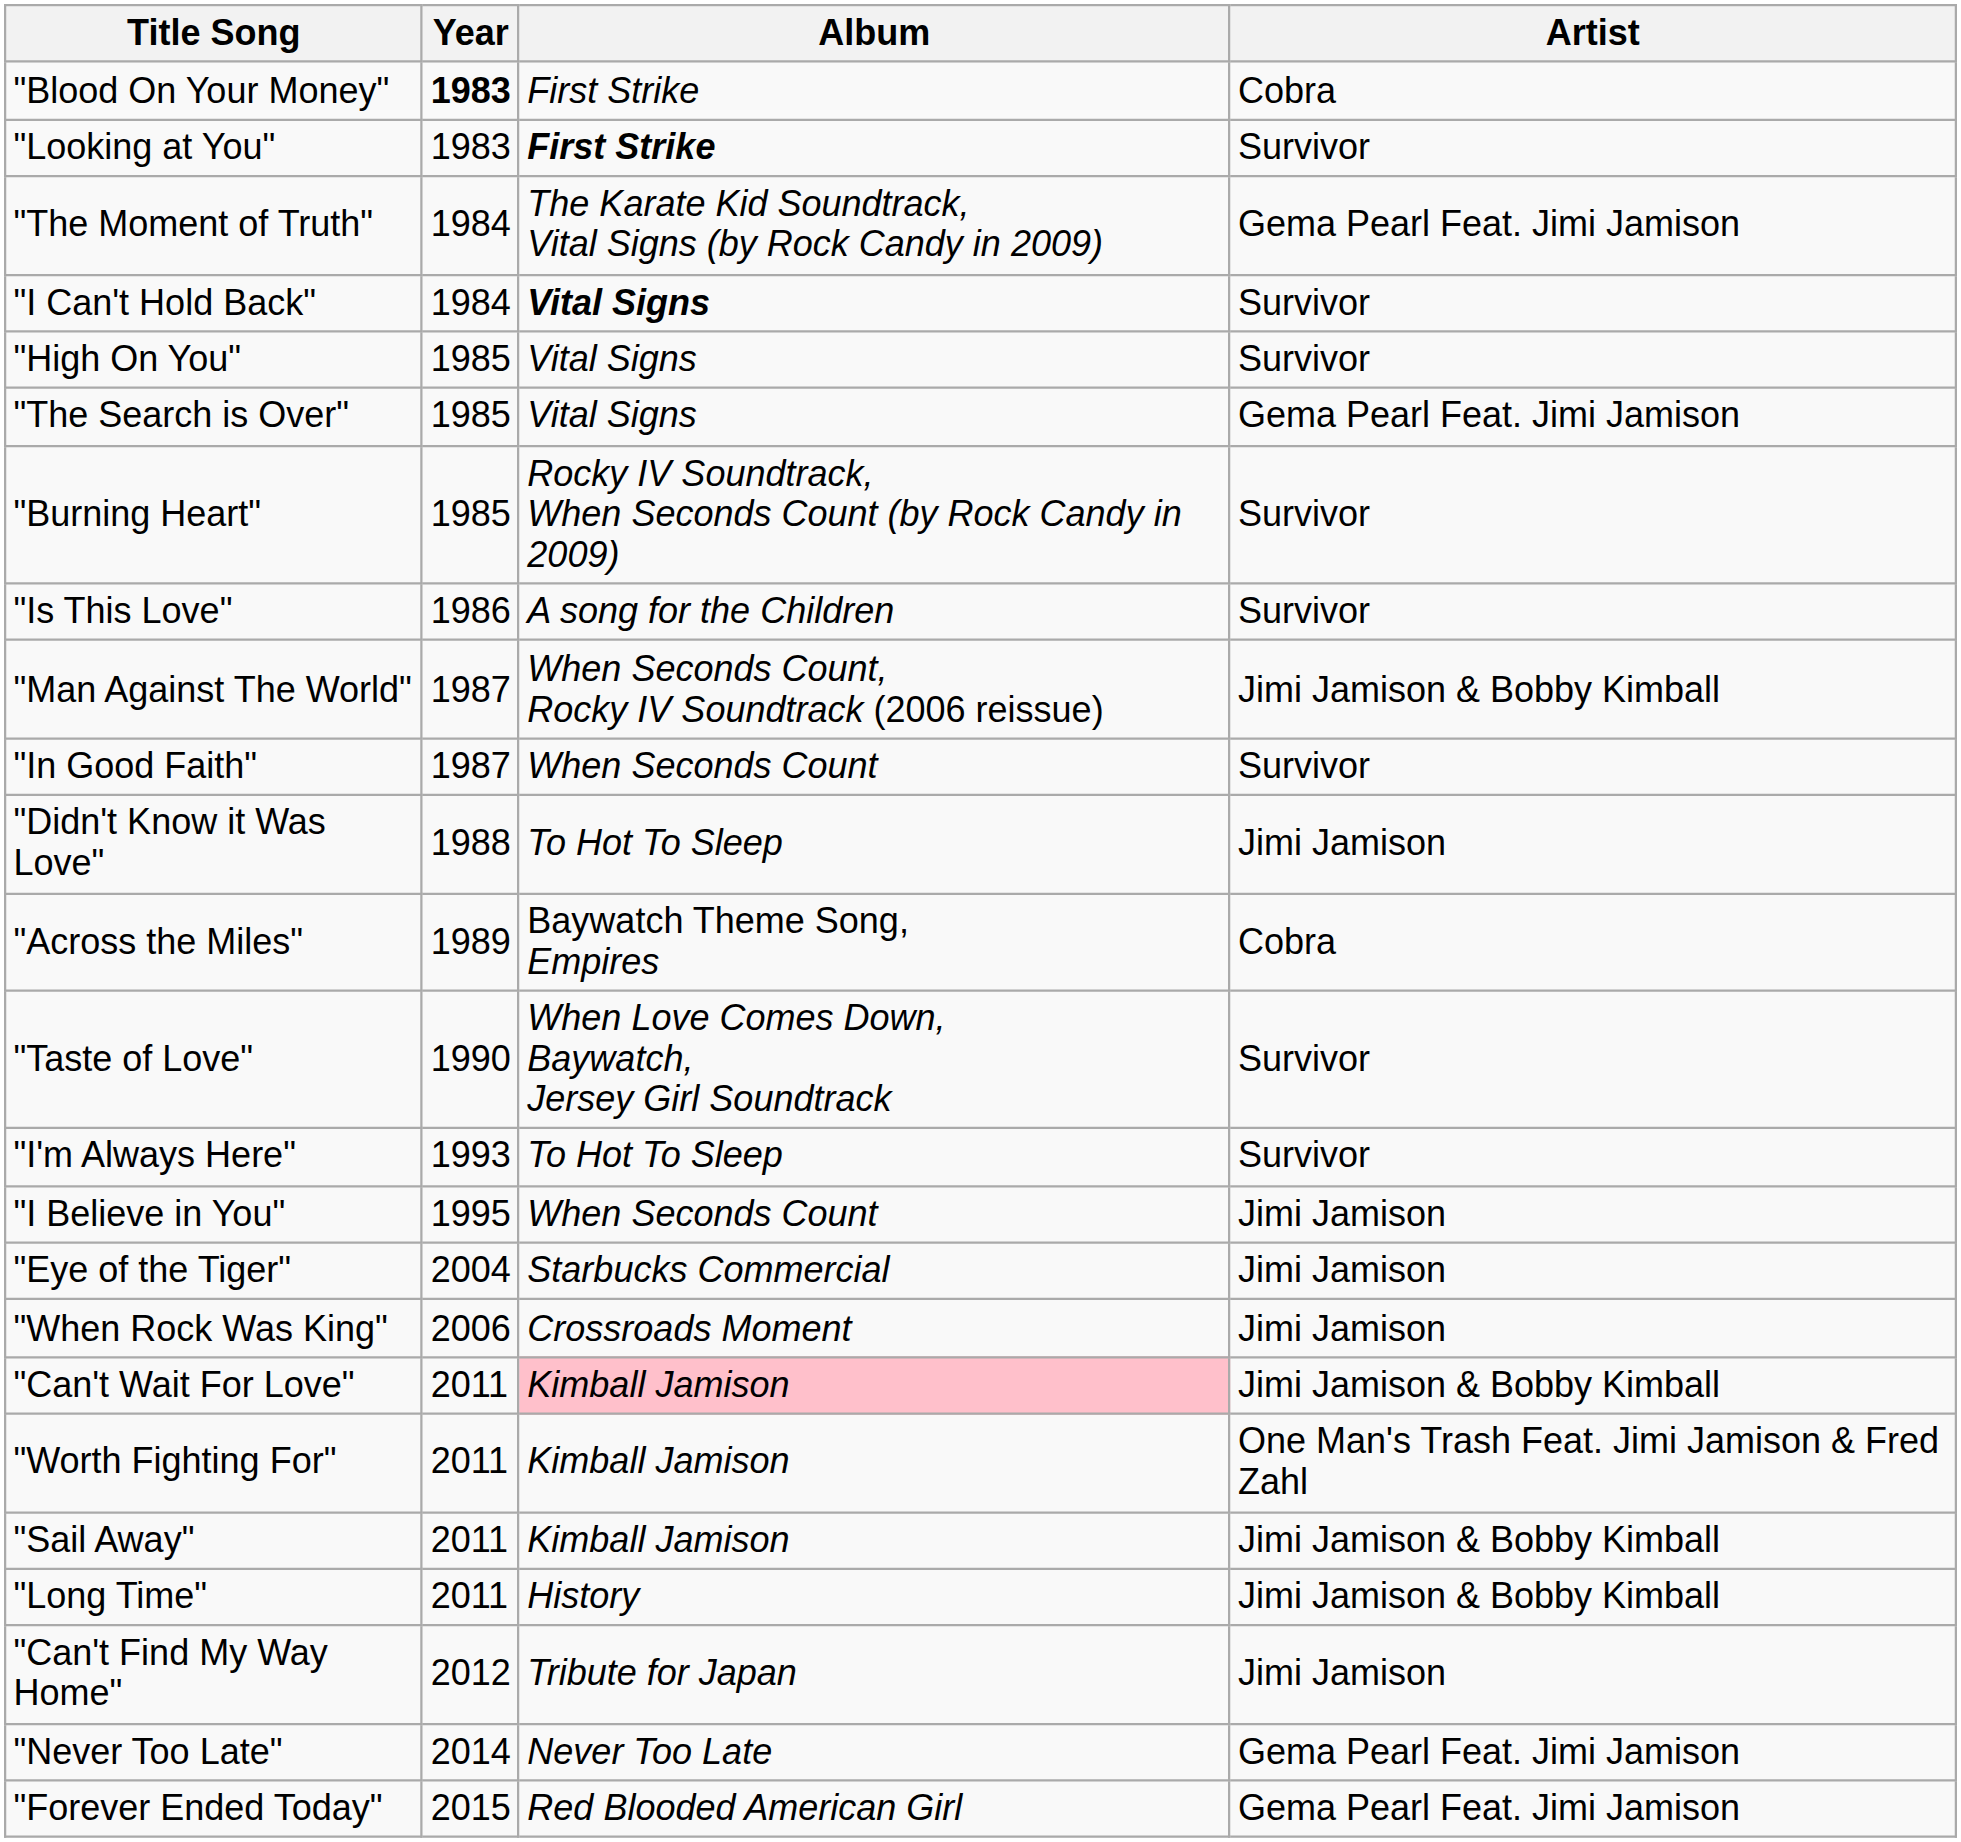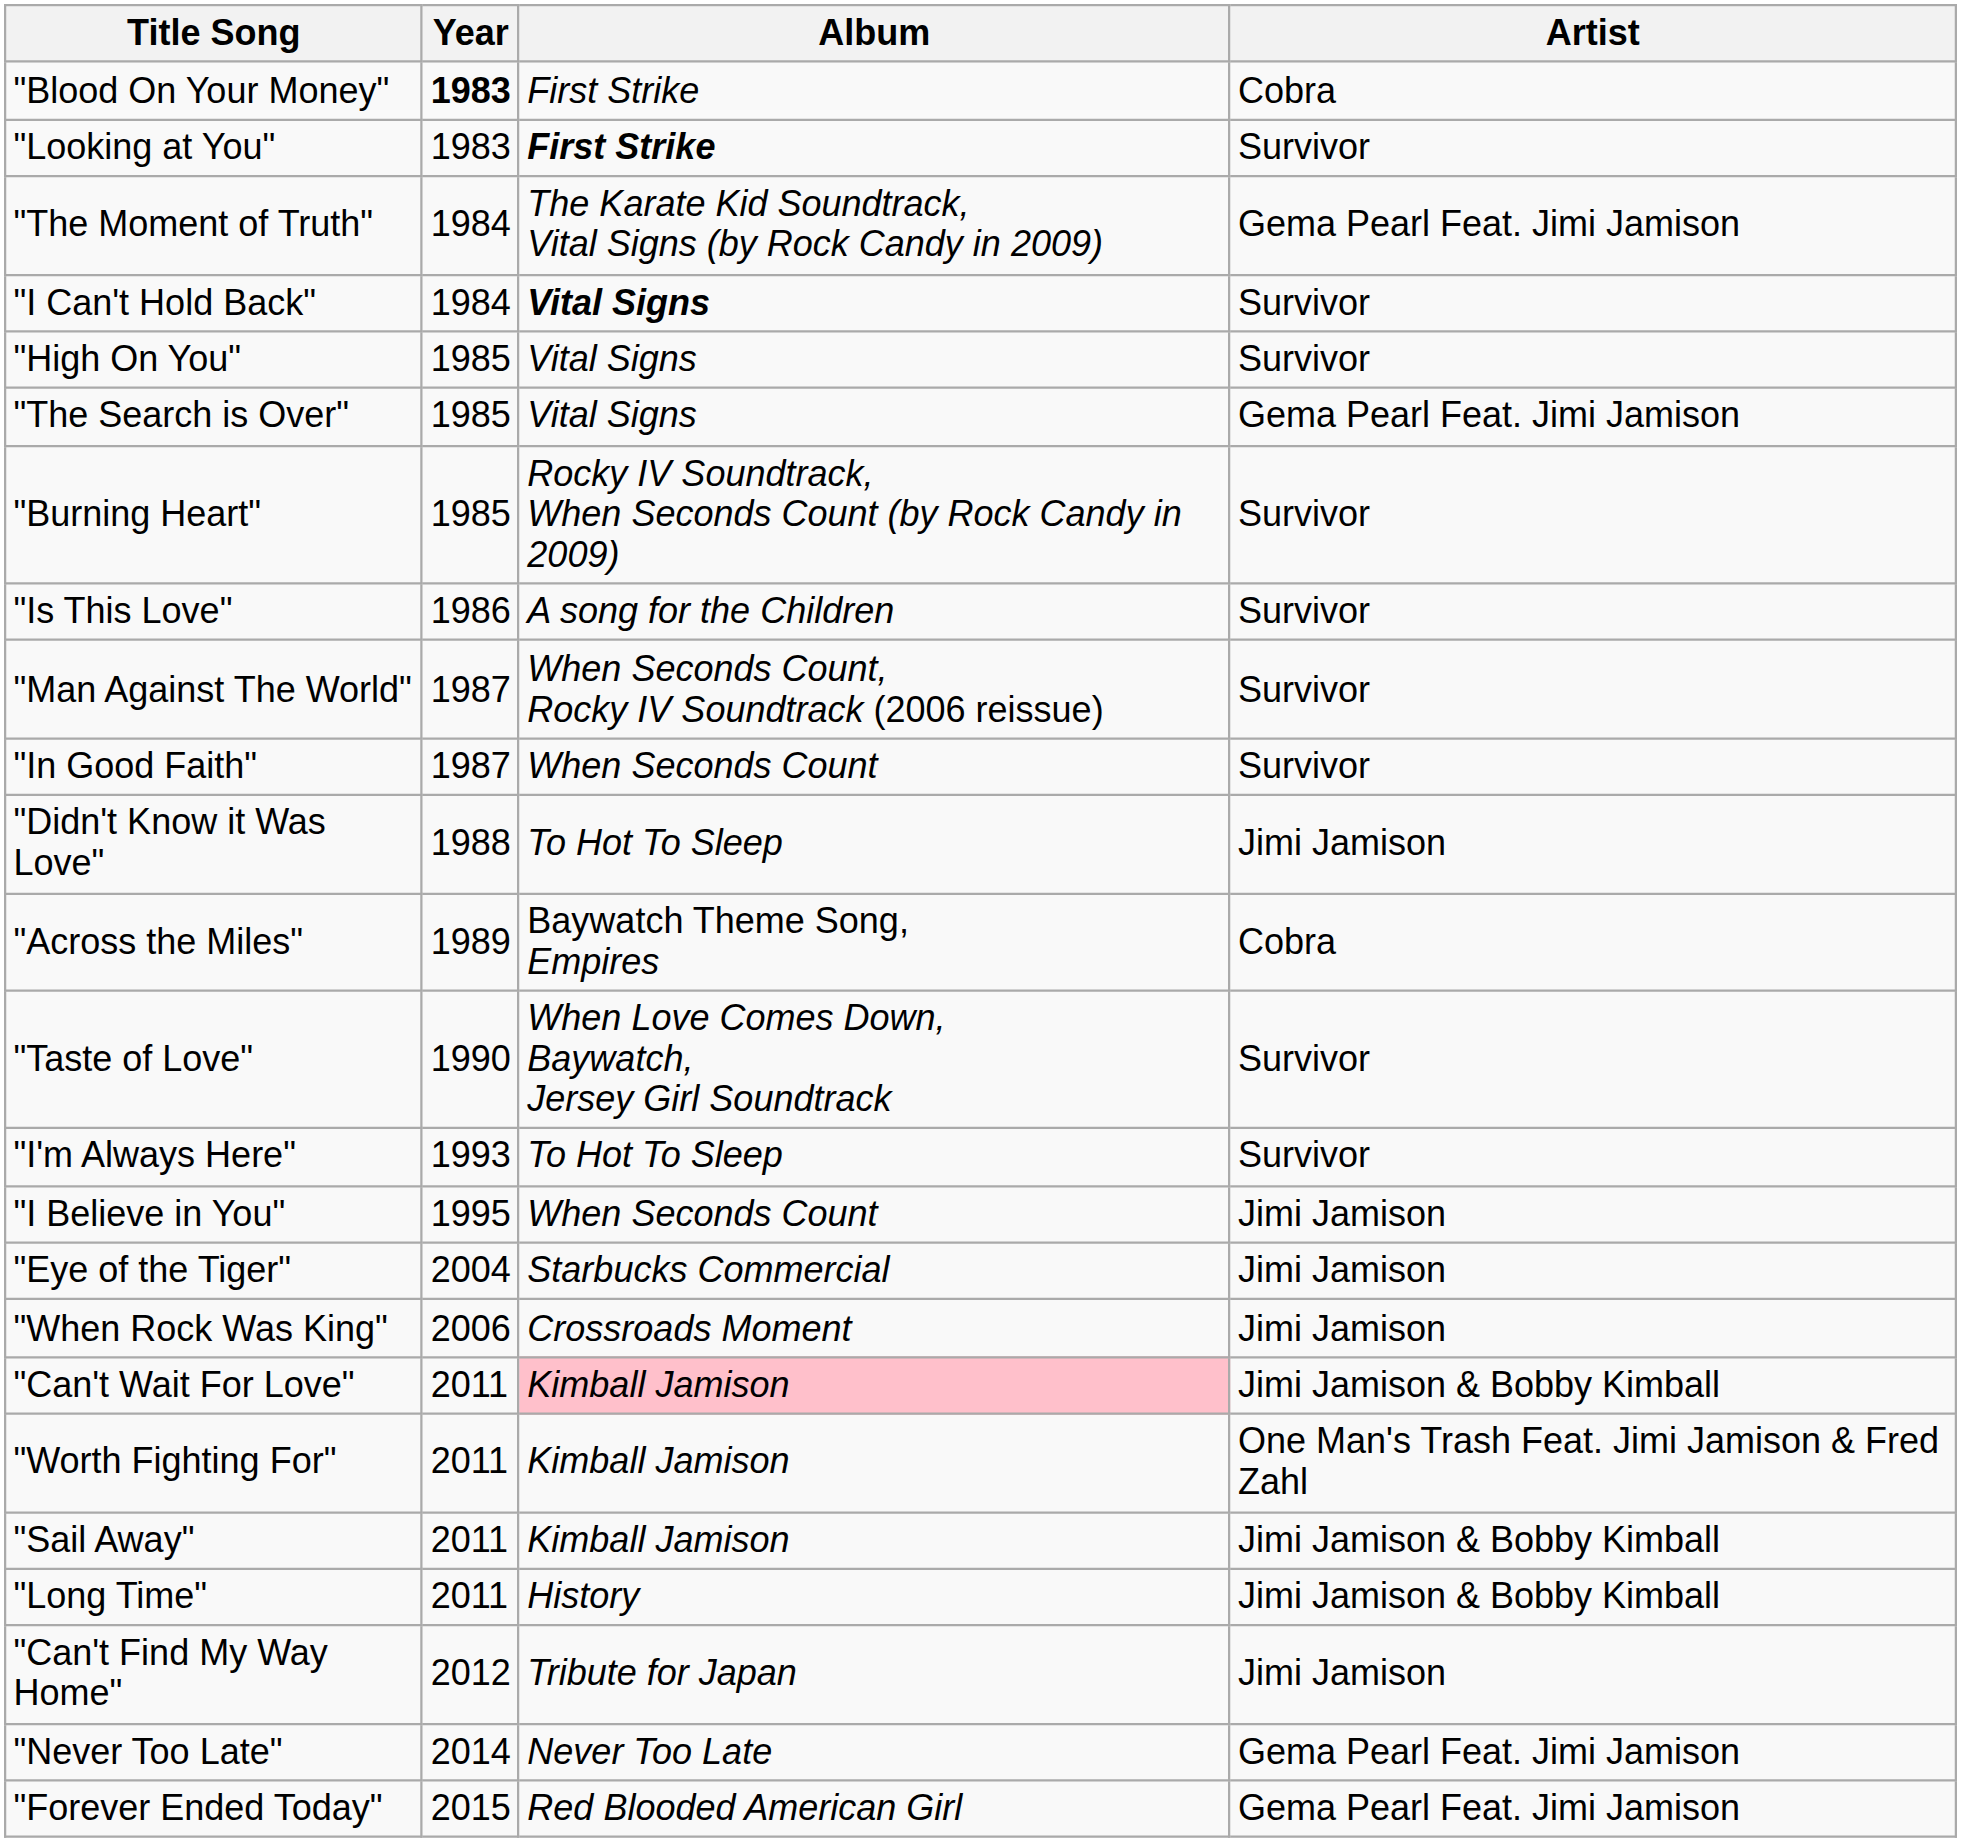 <table class="wikitable">
 <tr>
 <th>Title Song</th>
 <th>Year</th>
 <th>Album</th>
 <th>Artist</th>
 </tr>
 <tr>
 <td>"Blood On Your Money"</td>
 <td><strong>1983</strong></td>
 <td><em>First Strike</em></td>
 <td>Cobra</td>
 </tr>
 <tr>
 <td>"Looking at You"</td>
 <td>1983</td>
 <td><strong><em>First Strike</em></strong></td>
 <td>Survivor</td>
 </tr>
 <tr>
 <td>"The Moment of Truth"</td>
 <td>1984</td>
 <td><em>The Karate Kid Soundtrack,</em><br><em>Vital Signs (by Rock Candy in 2009)</em></td>
 <td>Gema Pearl Feat. Jimi Jamison</td>
 </tr>
 <tr>
 <td>"I Can't Hold Back"</td>
 <td>1984</td>
 <td><strong><em>Vital Signs</em></strong></td>
 <td>Survivor</td>
 </tr>
 <tr>
 <td>"High On You"</td>
 <td>1985</td>
 <td><em>Vital Signs</em></td>
 <td>Survivor</td>
 </tr>
 <tr>
 <td>"The Search is Over"</td>
 <td>1985</td>
 <td><em>Vital Signs</em></td>
 <td>Gema Pearl Feat. Jimi Jamison</td>
 </tr>
 <tr>
 <td>"Burning Heart"</td>
 <td>1985</td>
 <td><em>Rocky IV Soundtrack,</em><br><em>When Seconds Count (by Rock Candy in 2009)</em></td>
 <td>Survivor</td>
 </tr>
 <tr>
 <td>"Is This Love"</td>
 <td>1986</td>
 <td><em>A song for the Children</em></td>
 <td>Survivor</td>
 </tr>
 <tr>
 <td>"Man Against The World"</td>
 <td>1987</td>
 <td><em>When Seconds Count,</em><br><em>Rocky IV Soundtrack</em> (2006 reissue)</td>
-<td>Jimi Jamison & Bobby Kimball</td>
+<td>Survivor</td>
 </tr>
 <tr>
 <td>"In Good Faith"</td>
 <td>1987</td>
 <td><em>When Seconds Count</em></td>
 <td>Survivor</td>
 </tr>
 <tr>
 <td>"Didn't Know it Was Love"</td>
 <td>1988</td>
 <td><em>To Hot To Sleep</em></td>
 <td>Jimi Jamison</td>
 </tr>
 <tr>
 <td>"Across the Miles"</td>
 <td>1989</td>
 <td>Baywatch Theme Song,<br><em>Empires</em></td>
 <td>Cobra</td>
 </tr>
 <tr>
 <td>"Taste of Love"</td>
 <td>1990</td>
 <td><em>When Love Comes Down,</em><br><em>Baywatch,</em><br><em>Jersey Girl Soundtrack</em></td>
 <td>Survivor</td>
 </tr>
 <tr>
 <td>"I'm Always Here"</td>
 <td>1993</td>
 <td><em>To Hot To Sleep</em></td>
 <td>Survivor</td>
 </tr>
 <tr>
 <td>"I Believe in You"</td>
 <td>1995</td>
 <td><em>When Seconds Count</em></td>
 <td>Jimi Jamison</td>
 </tr>
 <tr>
 <td>"Eye of the Tiger"</td>
 <td>2004</td>
 <td><em>Starbucks Commercial</em></td>
 <td>Jimi Jamison</td>
 </tr>
 <tr>
 <td>"When Rock Was King"</td>
 <td>2006</td>
 <td><em>Crossroads Moment</em></td>
 <td>Jimi Jamison</td>
 </tr>
 <tr>
 <td>"Can't Wait For Love"</td>
 <td>2011</td>
 <td style="background: pink;"><em>Kimball Jamison</em></td>
 <td>Jimi Jamison & Bobby Kimball</td>
 </tr>
 <tr>
 <td>"Worth Fighting For"</td>
 <td>2011</td>
 <td><em>Kimball Jamison</em></td>
 <td>One Man's Trash Feat. Jimi Jamison & Fred Zahl</td>
 </tr>
 <tr>
 <td>"Sail Away"</td>
 <td>2011</td>
 <td><em>Kimball Jamison</em></td>
 <td>Jimi Jamison & Bobby Kimball</td>
 </tr>
 <tr>
 <td>"Long Time"</td>
 <td>2011</td>
 <td><em>History</em></td>
 <td>Jimi Jamison & Bobby Kimball</td>
 </tr>
 <tr>
 <td>"Can't Find My Way Home"</td>
 <td>2012</td>
 <td><em>Tribute for Japan</em></td>
 <td>Jimi Jamison</td>
 </tr>
 <tr>
 <td>"Never Too Late"</td>
 <td>2014</td>
 <td><em>Never Too Late</em></td>
 <td>Gema Pearl Feat. Jimi Jamison</td>
 </tr>
 <tr>
 <td>"Forever Ended Today"</td>
 <td>2015</td>
 <td><em>Red Blooded American Girl</em></td>
 <td>Gema Pearl Feat. Jimi Jamison</td>
 </tr>
 </table>
